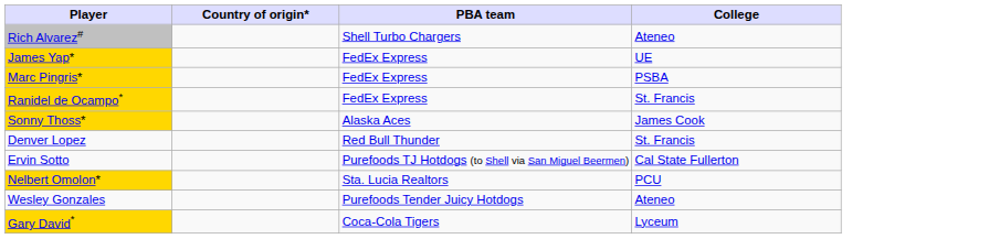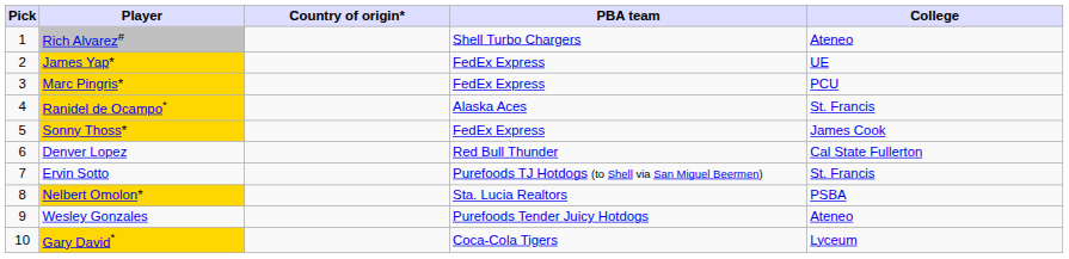 <table class="wikitable">
 <tr>
+<th style="background:#ddf;">Pick</th>
 <th style="background:#ddf; width:20%;">Player</th>
 <th style="background:#ddf; width:20%;">Country of origin*</th>
 <th style="background:#ddf; width:35%;">PBA team</th>
 <th style="background:#ddf; width:25%;">College</th>
 </tr>
 <tr>
+<td align=center>1</td>
 <td style="background:silver;"><a href='#'>Rich Alvarez</a><sup>#</sup></td>
 <td></td>
 <td><a href='#'>Shell Turbo Chargers</a></td>
 <td><a href='#'>Ateneo</a></td>
 </tr>
 <tr>
+<td align=center>2</td>
 <td bgcolor=gold><a href='#'>James Yap</a>*</td>
 <td></td>
 <td><a href='#'>FedEx Express</a></td>
 <td><a href='#'>UE</a></td>
 </tr>
 <tr>
+<td align=center>3</td>
 <td bgcolor=gold><a href='#'>Marc Pingris</a>*</td>
 <td></td>
 <td><a href='#'>FedEx Express</a></td>
+<td><a href='#'>PCU</a></td>
+</tr>
+<tr>
+<td align=center>4</td>
+<td bgcolor=gold><a href='#'>Ranidel de Ocampo</a><sup>*</sup></td>
+<td></td>
+<td><a href='#'>Alaska Aces</a></td>
+<td><a href='#'>St. Francis</a></td>
+</tr>
+<tr>
+<td align=center>5</td>
+<td bgcolor=gold><a href='#'>Sonny Thoss</a>*</td>
+<td></td>
+<td><a href='#'>FedEx Express</a></td>
+<td><a href='#'>James Cook</a></td>
+</tr>
+<tr>
+<td align=center>6</td>
+<td><a href='#'>Denver Lopez</a></td>
+<td></td>
+<td><a href='#'>Red Bull Thunder</a></td>
+<td><a href='#'>Cal State Fullerton</a></td>
+</tr>
+<tr>
+<td align=center>7</td>
+<td><a href='#'>Ervin Sotto</a></td>
+<td></td>
+<td><a href='#'>Purefoods TJ Hotdogs</a> <small>(to <a href='#'>Shell</a> via <a href='#'>San Miguel Beermen</a>)</small></td>
+<td><a href='#'>St. Francis</a></td>
+</tr>
+<tr>
+<td align=center>8</td>
+<td bgcolor=gold><a href='#'>Nelbert Omolon</a>*</td>
+<td></td>
+<td><a href='#'>Sta. Lucia Realtors</a></td>
 <td><a href='#'>PSBA</a></td>
 </tr>
 <tr>
-<td bgcolor=gold><a href='#'>Ranidel de Ocampo</a><sup>*</sup></td>
-<td></td>
-<td><a href='#'>FedEx Express</a></td>
-<td><a href='#'>St. Francis</a></td>
-</tr>
-<tr>
-<td bgcolor=gold><a href='#'>Sonny Thoss</a>*</td>
-<td></td>
-<td><a href='#'>Alaska Aces</a></td>
-<td><a href='#'>James Cook</a></td>
-</tr>
-<tr>
-<td><a href='#'>Denver Lopez</a></td>
-<td></td>
-<td><a href='#'>Red Bull Thunder</a></td>
-<td><a href='#'>St. Francis</a></td>
-</tr>
-<tr>
-<td><a href='#'>Ervin Sotto</a></td>
-<td></td>
-<td><a href='#'>Purefoods TJ Hotdogs</a> <small>(to <a href='#'>Shell</a> via <a href='#'>San Miguel Beermen</a>)</small></td>
-<td><a href='#'>Cal State Fullerton</a></td>
-</tr>
-<tr>
-<td bgcolor=gold><a href='#'>Nelbert Omolon</a>*</td>
-<td></td>
-<td><a href='#'>Sta. Lucia Realtors</a></td>
-<td><a href='#'>PCU</a></td>
-</tr>
-<tr>
+<td align=center>9</td>
 <td><a href='#'>Wesley Gonzales</a></td>
 <td></td>
 <td><a href='#'>Purefoods Tender Juicy Hotdogs</a></td>
 <td><a href='#'>Ateneo</a></td>
 </tr>
 <tr>
+<td align=center>10</td>
 <td bgcolor=gold><a href='#'>Gary David</a><sup>*</sup></td>
 <td></td>
 <td><a href='#'>Coca-Cola Tigers</a></td>
 <td><a href='#'>Lyceum</a></td>
 </tr>
 </table>
